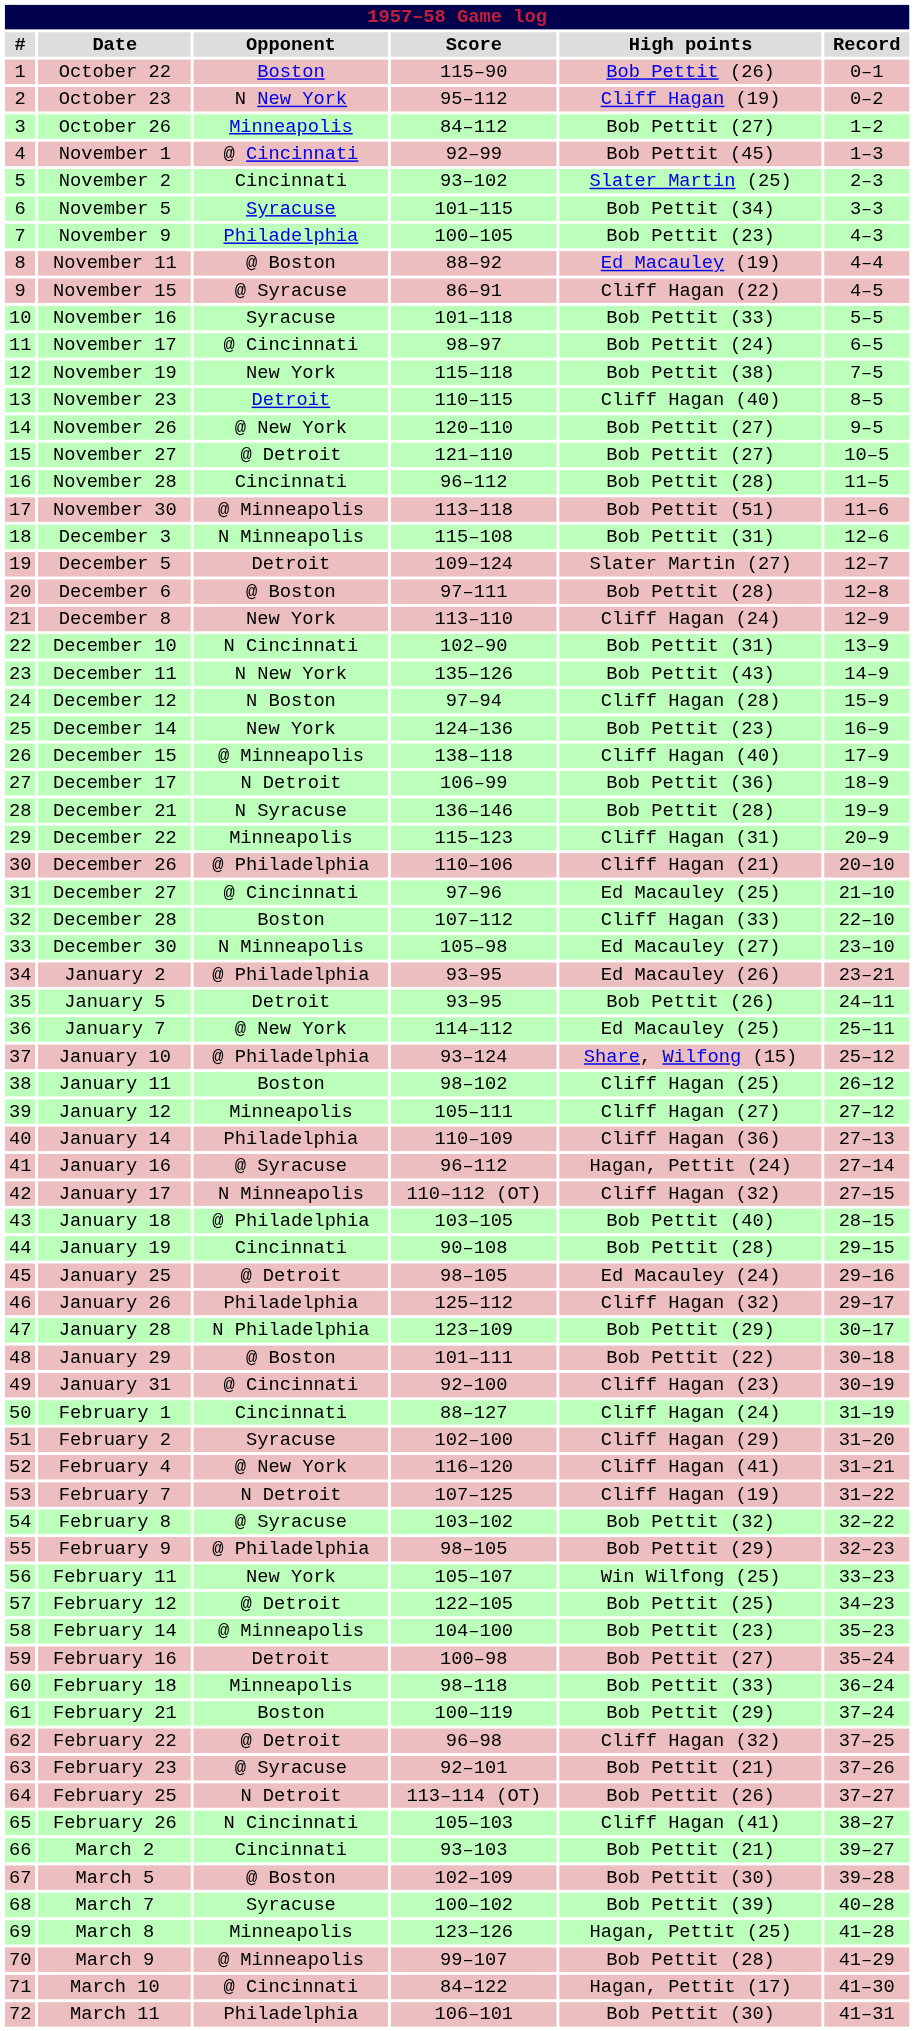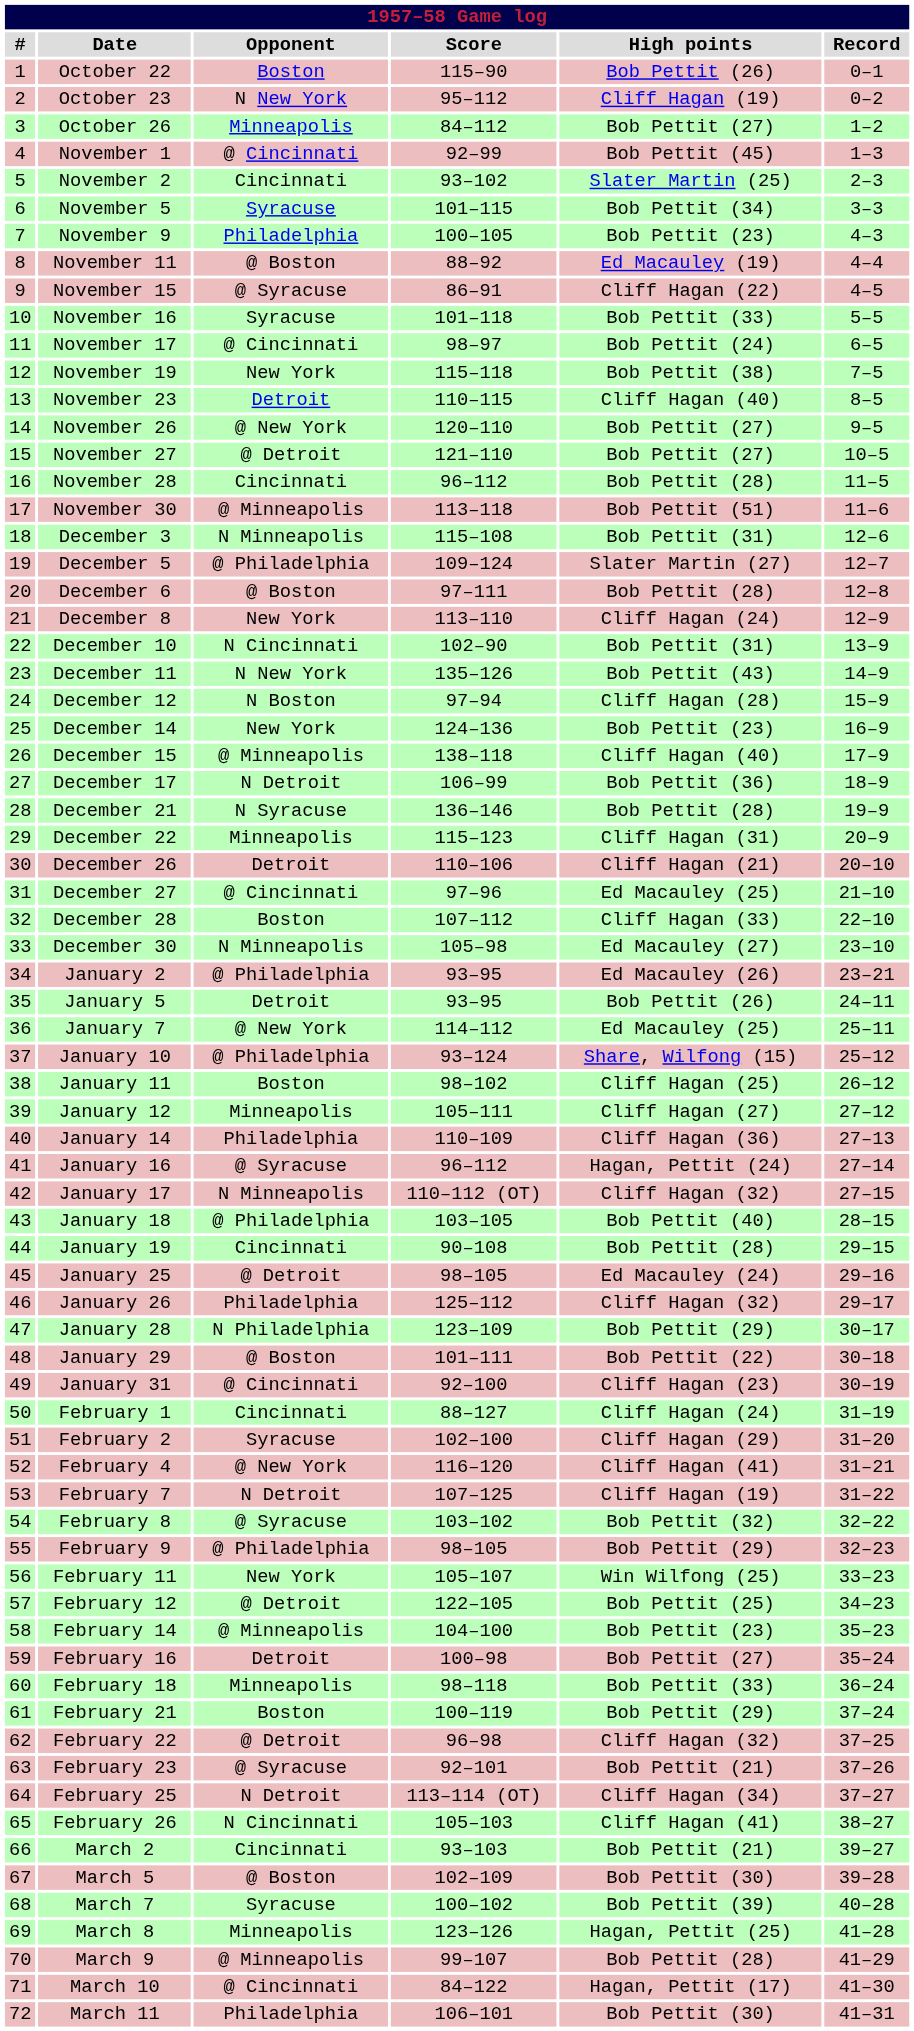 <table class="toccolours collapsible" width=50% style="clear:both; margin:1.5em auto; text-align:center">
 <tr>
 <th colspan=11 style="background:#00004d; color:#C41E3A;">1957–58 Game log</th>
 </tr>
 <tr align="center" bgcolor="#dddddd">
 <td><strong>#</strong></td>
 <td><strong>Date</strong></td>
 <td><strong>Opponent</strong></td>
 <td><strong>Score</strong></td>
 <td><strong>High points</strong></td>
 <td><strong>Record</strong></td>
 </tr>
 <tr align="center" bgcolor="edbebf">
 <td>1</td>
 <td>October 22</td>
 <td><a href='#'>Boston</a></td>
 <td>115–90</td>
 <td><a href='#'>Bob Pettit</a> (26)</td>
 <td>0–1</td>
 </tr>
 <tr align="center" bgcolor="edbebf">
 <td>2</td>
 <td>October 23</td>
 <td>N <a href='#'>New York</a></td>
 <td>95–112</td>
 <td><a href='#'>Cliff Hagan</a> (19)</td>
 <td>0–2</td>
 </tr>
 <tr align="center" bgcolor="bbffbb">
 <td>3</td>
 <td>October 26</td>
 <td><a href='#'>Minneapolis</a></td>
 <td>84–112</td>
 <td>Bob Pettit (27)</td>
 <td>1–2</td>
 </tr>
 <tr align="center" bgcolor="edbebf">
 <td>4</td>
 <td>November 1</td>
 <td>@ <a href='#'>Cincinnati</a></td>
 <td>92–99</td>
 <td>Bob Pettit (45)</td>
 <td>1–3</td>
 </tr>
 <tr align="center" bgcolor="bbffbb">
 <td>5</td>
 <td>November 2</td>
 <td>Cincinnati</td>
 <td>93–102</td>
 <td><a href='#'>Slater Martin</a> (25)</td>
 <td>2–3</td>
 </tr>
 <tr align="center" bgcolor="bbffbb">
 <td>6</td>
 <td>November 5</td>
 <td><a href='#'>Syracuse</a></td>
 <td>101–115</td>
 <td>Bob Pettit (34)</td>
 <td>3–3</td>
 </tr>
 <tr align="center" bgcolor="bbffbb">
 <td>7</td>
 <td>November 9</td>
 <td><a href='#'>Philadelphia</a></td>
 <td>100–105</td>
 <td>Bob Pettit (23)</td>
 <td>4–3</td>
 </tr>
 <tr align="center" bgcolor="edbebf">
 <td>8</td>
 <td>November 11</td>
 <td>@ Boston</td>
 <td>88–92</td>
 <td><a href='#'>Ed Macauley</a> (19)</td>
 <td>4–4</td>
 </tr>
 <tr align="center" bgcolor="edbebf">
 <td>9</td>
 <td>November 15</td>
 <td>@ Syracuse</td>
 <td>86–91</td>
 <td>Cliff Hagan (22)</td>
 <td>4–5</td>
 </tr>
 <tr align="center" bgcolor="bbffbb">
 <td>10</td>
 <td>November 16</td>
 <td>Syracuse</td>
 <td>101–118</td>
 <td>Bob Pettit (33)</td>
 <td>5–5</td>
 </tr>
 <tr align="center" bgcolor="bbffbb">
 <td>11</td>
 <td>November 17</td>
 <td>@ Cincinnati</td>
 <td>98–97</td>
 <td>Bob Pettit (24)</td>
 <td>6–5</td>
 </tr>
 <tr align="center" bgcolor="bbffbb">
 <td>12</td>
 <td>November 19</td>
 <td>New York</td>
 <td>115–118</td>
 <td>Bob Pettit (38)</td>
 <td>7–5</td>
 </tr>
 <tr align="center" bgcolor="bbffbb">
 <td>13</td>
 <td>November 23</td>
 <td><a href='#'>Detroit</a></td>
 <td>110–115</td>
 <td>Cliff Hagan (40)</td>
 <td>8–5</td>
 </tr>
 <tr align="center" bgcolor="bbffbb">
 <td>14</td>
 <td>November 26</td>
 <td>@ New York</td>
 <td>120–110</td>
 <td>Bob Pettit (27)</td>
 <td>9–5</td>
 </tr>
 <tr align="center" bgcolor="bbffbb">
 <td>15</td>
 <td>November 27</td>
 <td>@ Detroit</td>
 <td>121–110</td>
 <td>Bob Pettit (27)</td>
 <td>10–5</td>
 </tr>
 <tr align="center" bgcolor="bbffbb">
 <td>16</td>
 <td>November 28</td>
 <td>Cincinnati</td>
 <td>96–112</td>
 <td>Bob Pettit (28)</td>
 <td>11–5</td>
 </tr>
 <tr align="center" bgcolor="edbebf">
 <td>17</td>
 <td>November 30</td>
 <td>@ Minneapolis</td>
 <td>113–118</td>
 <td>Bob Pettit (51)</td>
 <td>11–6</td>
 </tr>
 <tr align="center" bgcolor="bbffbb">
 <td>18</td>
 <td>December 3</td>
 <td>N Minneapolis</td>
 <td>115–108</td>
 <td>Bob Pettit (31)</td>
 <td>12–6</td>
 </tr>
 <tr align="center" bgcolor="edbebf">
 <td>19</td>
 <td>December 5</td>
-<td>Detroit</td>
+<td>@ Philadelphia</td>
 <td>109–124</td>
 <td>Slater Martin (27)</td>
 <td>12–7</td>
 </tr>
 <tr align="center" bgcolor="edbebf">
 <td>20</td>
 <td>December 6</td>
 <td>@ Boston</td>
 <td>97–111</td>
 <td>Bob Pettit (28)</td>
 <td>12–8</td>
 </tr>
 <tr align="center" bgcolor="edbebf">
 <td>21</td>
 <td>December 8</td>
 <td>New York</td>
 <td>113–110</td>
 <td>Cliff Hagan (24)</td>
 <td>12–9</td>
 </tr>
 <tr align="center" bgcolor="bbffbb">
 <td>22</td>
 <td>December 10</td>
 <td>N Cincinnati</td>
 <td>102–90</td>
 <td>Bob Pettit (31)</td>
 <td>13–9</td>
 </tr>
 <tr align="center" bgcolor="bbffbb">
 <td>23</td>
 <td>December 11</td>
 <td>N New York</td>
 <td>135–126</td>
 <td>Bob Pettit (43)</td>
 <td>14–9</td>
 </tr>
 <tr align="center" bgcolor="bbffbb">
 <td>24</td>
 <td>December 12</td>
 <td>N Boston</td>
 <td>97–94</td>
 <td>Cliff Hagan (28)</td>
 <td>15–9</td>
 </tr>
 <tr align="center" bgcolor="bbffbb">
 <td>25</td>
 <td>December 14</td>
 <td>New York</td>
 <td>124–136</td>
 <td>Bob Pettit (23)</td>
 <td>16–9</td>
 </tr>
 <tr align="center" bgcolor="bbffbb">
 <td>26</td>
 <td>December 15</td>
 <td>@ Minneapolis</td>
 <td>138–118</td>
 <td>Cliff Hagan (40)</td>
 <td>17–9</td>
 </tr>
 <tr align="center" bgcolor="bbffbb">
 <td>27</td>
 <td>December 17</td>
 <td>N Detroit</td>
 <td>106–99</td>
 <td>Bob Pettit (36)</td>
 <td>18–9</td>
 </tr>
 <tr align="center" bgcolor="bbffbb">
 <td>28</td>
 <td>December 21</td>
 <td>N Syracuse</td>
 <td>136–146</td>
 <td>Bob Pettit (28)</td>
 <td>19–9</td>
 </tr>
 <tr align="center" bgcolor="bbffbb">
 <td>29</td>
 <td>December 22</td>
 <td>Minneapolis</td>
 <td>115–123</td>
 <td>Cliff Hagan (31)</td>
 <td>20–9</td>
 </tr>
 <tr align="center" bgcolor="edbebf">
 <td>30</td>
 <td>December 26</td>
-<td>@ Philadelphia</td>
+<td>Detroit</td>
 <td>110–106</td>
 <td>Cliff Hagan (21)</td>
 <td>20–10</td>
 </tr>
 <tr align="center" bgcolor="bbffbb">
 <td>31</td>
 <td>December 27</td>
 <td>@ Cincinnati</td>
 <td>97–96</td>
 <td>Ed Macauley (25)</td>
 <td>21–10</td>
 </tr>
 <tr align="center" bgcolor="bbffbb">
 <td>32</td>
 <td>December 28</td>
 <td>Boston</td>
 <td>107–112</td>
 <td>Cliff Hagan (33)</td>
 <td>22–10</td>
 </tr>
 <tr align="center" bgcolor="bbffbb">
 <td>33</td>
 <td>December 30</td>
 <td>N Minneapolis</td>
 <td>105–98</td>
 <td>Ed Macauley (27)</td>
 <td>23–10</td>
 </tr>
 <tr align="center" bgcolor="edbebf">
 <td>34</td>
 <td>January 2</td>
 <td>@ Philadelphia</td>
 <td>93–95</td>
 <td>Ed Macauley (26)</td>
 <td>23–21</td>
 </tr>
 <tr align="center" bgcolor="bbffbb">
 <td>35</td>
 <td>January 5</td>
 <td>Detroit</td>
 <td>93–95</td>
 <td>Bob Pettit (26)</td>
 <td>24–11</td>
 </tr>
 <tr align="center" bgcolor="bbffbb">
 <td>36</td>
 <td>January 7</td>
 <td>@ New York</td>
 <td>114–112</td>
 <td>Ed Macauley (25)</td>
 <td>25–11</td>
 </tr>
 <tr align="center" bgcolor="edbebf">
 <td>37</td>
 <td>January 10</td>
 <td>@ Philadelphia</td>
 <td>93–124</td>
 <td><a href='#'>Share</a>, <a href='#'>Wilfong</a> (15)</td>
 <td>25–12</td>
 </tr>
 <tr align="center" bgcolor="bbffbb">
 <td>38</td>
 <td>January 11</td>
 <td>Boston</td>
 <td>98–102</td>
 <td>Cliff Hagan (25)</td>
 <td>26–12</td>
 </tr>
 <tr align="center" bgcolor="bbffbb">
 <td>39</td>
 <td>January 12</td>
 <td>Minneapolis</td>
 <td>105–111</td>
 <td>Cliff Hagan (27)</td>
 <td>27–12</td>
 </tr>
 <tr align="center" bgcolor="edbebf">
 <td>40</td>
 <td>January 14</td>
 <td>Philadelphia</td>
 <td>110–109</td>
 <td>Cliff Hagan (36)</td>
 <td>27–13</td>
 </tr>
 <tr align="center" bgcolor="edbebf">
 <td>41</td>
 <td>January 16</td>
 <td>@ Syracuse</td>
 <td>96–112</td>
 <td>Hagan, Pettit (24)</td>
 <td>27–14</td>
 </tr>
 <tr align="center" bgcolor="edbebf">
 <td>42</td>
 <td>January 17</td>
 <td>N Minneapolis</td>
 <td>110–112 (OT)</td>
 <td>Cliff Hagan (32)</td>
 <td>27–15</td>
 </tr>
 <tr align="center" bgcolor="bbffbb">
 <td>43</td>
 <td>January 18</td>
 <td>@ Philadelphia</td>
 <td>103–105</td>
 <td>Bob Pettit (40)</td>
 <td>28–15</td>
 </tr>
 <tr align="center" bgcolor="bbffbb">
 <td>44</td>
 <td>January 19</td>
 <td>Cincinnati</td>
 <td>90–108</td>
 <td>Bob Pettit (28)</td>
 <td>29–15</td>
 </tr>
 <tr align="center" bgcolor="edbebf">
 <td>45</td>
 <td>January 25</td>
 <td>@ Detroit</td>
 <td>98–105</td>
 <td>Ed Macauley (24)</td>
 <td>29–16</td>
 </tr>
 <tr align="center" bgcolor="edbebf">
 <td>46</td>
 <td>January 26</td>
 <td>Philadelphia</td>
 <td>125–112</td>
 <td>Cliff Hagan (32)</td>
 <td>29–17</td>
 </tr>
 <tr align="center" bgcolor="bbffbb">
 <td>47</td>
 <td>January 28</td>
 <td>N Philadelphia</td>
 <td>123–109</td>
 <td>Bob Pettit (29)</td>
 <td>30–17</td>
 </tr>
 <tr align="center" bgcolor="edbebf">
 <td>48</td>
 <td>January 29</td>
 <td>@ Boston</td>
 <td>101–111</td>
 <td>Bob Pettit (22)</td>
 <td>30–18</td>
 </tr>
 <tr align="center" bgcolor="edbebf">
 <td>49</td>
 <td>January 31</td>
 <td>@ Cincinnati</td>
 <td>92–100</td>
 <td>Cliff Hagan (23)</td>
 <td>30–19</td>
 </tr>
 <tr align="center" bgcolor="bbffbb">
 <td>50</td>
 <td>February 1</td>
 <td>Cincinnati</td>
 <td>88–127</td>
 <td>Cliff Hagan (24)</td>
 <td>31–19</td>
 </tr>
 <tr align="center" bgcolor="edbebf">
 <td>51</td>
 <td>February 2</td>
 <td>Syracuse</td>
 <td>102–100</td>
 <td>Cliff Hagan (29)</td>
 <td>31–20</td>
 </tr>
 <tr align="center" bgcolor="edbebf">
 <td>52</td>
 <td>February 4</td>
 <td>@ New York</td>
 <td>116–120</td>
 <td>Cliff Hagan (41)</td>
 <td>31–21</td>
 </tr>
 <tr align="center" bgcolor="edbebf">
 <td>53</td>
 <td>February 7</td>
 <td>N Detroit</td>
 <td>107–125</td>
 <td>Cliff Hagan (19)</td>
 <td>31–22</td>
 </tr>
 <tr align="center" bgcolor="bbffbb">
 <td>54</td>
 <td>February 8</td>
 <td>@ Syracuse</td>
 <td>103–102</td>
 <td>Bob Pettit (32)</td>
 <td>32–22</td>
 </tr>
 <tr align="center" bgcolor="edbebf">
 <td>55</td>
 <td>February 9</td>
 <td>@ Philadelphia</td>
 <td>98–105</td>
 <td>Bob Pettit (29)</td>
 <td>32–23</td>
 </tr>
 <tr align="center" bgcolor="bbffbb">
 <td>56</td>
 <td>February 11</td>
 <td>New York</td>
 <td>105–107</td>
 <td>Win Wilfong (25)</td>
 <td>33–23</td>
 </tr>
 <tr align="center" bgcolor="bbffbb">
 <td>57</td>
 <td>February 12</td>
 <td>@ Detroit</td>
 <td>122–105</td>
 <td>Bob Pettit (25)</td>
 <td>34–23</td>
 </tr>
 <tr align="center" bgcolor="bbffbb">
 <td>58</td>
 <td>February 14</td>
 <td>@ Minneapolis</td>
 <td>104–100</td>
 <td>Bob Pettit (23)</td>
 <td>35–23</td>
 </tr>
 <tr align="center" bgcolor="edbebf">
 <td>59</td>
 <td>February 16</td>
 <td>Detroit</td>
 <td>100–98</td>
 <td>Bob Pettit (27)</td>
 <td>35–24</td>
 </tr>
 <tr align="center" bgcolor="bbffbb">
 <td>60</td>
 <td>February 18</td>
 <td>Minneapolis</td>
 <td>98–118</td>
 <td>Bob Pettit (33)</td>
 <td>36–24</td>
 </tr>
 <tr align="center" bgcolor="bbffbb">
 <td>61</td>
 <td>February 21</td>
 <td>Boston</td>
 <td>100–119</td>
 <td>Bob Pettit (29)</td>
 <td>37–24</td>
 </tr>
 <tr align="center" bgcolor="edbebf">
 <td>62</td>
 <td>February 22</td>
 <td>@ Detroit</td>
 <td>96–98</td>
 <td>Cliff Hagan (32)</td>
 <td>37–25</td>
 </tr>
 <tr align="center" bgcolor="edbebf">
 <td>63</td>
 <td>February 23</td>
 <td>@ Syracuse</td>
 <td>92–101</td>
 <td>Bob Pettit (21)</td>
 <td>37–26</td>
 </tr>
 <tr align="center" bgcolor="edbebf">
 <td>64</td>
 <td>February 25</td>
 <td>N Detroit</td>
 <td>113–114 (OT)</td>
-<td>Bob Pettit (26)</td>
+<td>Cliff Hagan (34)</td>
 <td>37–27</td>
 </tr>
 <tr align="center" bgcolor="bbffbb">
 <td>65</td>
 <td>February 26</td>
 <td>N Cincinnati</td>
 <td>105–103</td>
 <td>Cliff Hagan (41)</td>
 <td>38–27</td>
 </tr>
 <tr align="center" bgcolor="bbffbb">
 <td>66</td>
 <td>March 2</td>
 <td>Cincinnati</td>
 <td>93–103</td>
 <td>Bob Pettit (21)</td>
 <td>39–27</td>
 </tr>
 <tr align="center" bgcolor="edbebf">
 <td>67</td>
 <td>March 5</td>
 <td>@ Boston</td>
 <td>102–109</td>
 <td>Bob Pettit (30)</td>
 <td>39–28</td>
 </tr>
 <tr align="center" bgcolor="bbffbb">
 <td>68</td>
 <td>March 7</td>
 <td>Syracuse</td>
 <td>100–102</td>
 <td>Bob Pettit (39)</td>
 <td>40–28</td>
 </tr>
 <tr align="center" bgcolor="bbffbb">
 <td>69</td>
 <td>March 8</td>
 <td>Minneapolis</td>
 <td>123–126</td>
 <td>Hagan, Pettit (25)</td>
 <td>41–28</td>
 </tr>
 <tr align="center" bgcolor="edbebf">
 <td>70</td>
 <td>March 9</td>
 <td>@ Minneapolis</td>
 <td>99–107</td>
 <td>Bob Pettit (28)</td>
 <td>41–29</td>
 </tr>
 <tr align="center" bgcolor="edbebf">
 <td>71</td>
 <td>March 10</td>
 <td>@ Cincinnati</td>
 <td>84–122</td>
 <td>Hagan, Pettit (17)</td>
 <td>41–30</td>
 </tr>
 <tr align="center" bgcolor="edbebf">
 <td>72</td>
 <td>March 11</td>
 <td>Philadelphia</td>
 <td>106–101</td>
 <td>Bob Pettit (30)</td>
 <td>41–31</td>
 </tr>
 </table>
